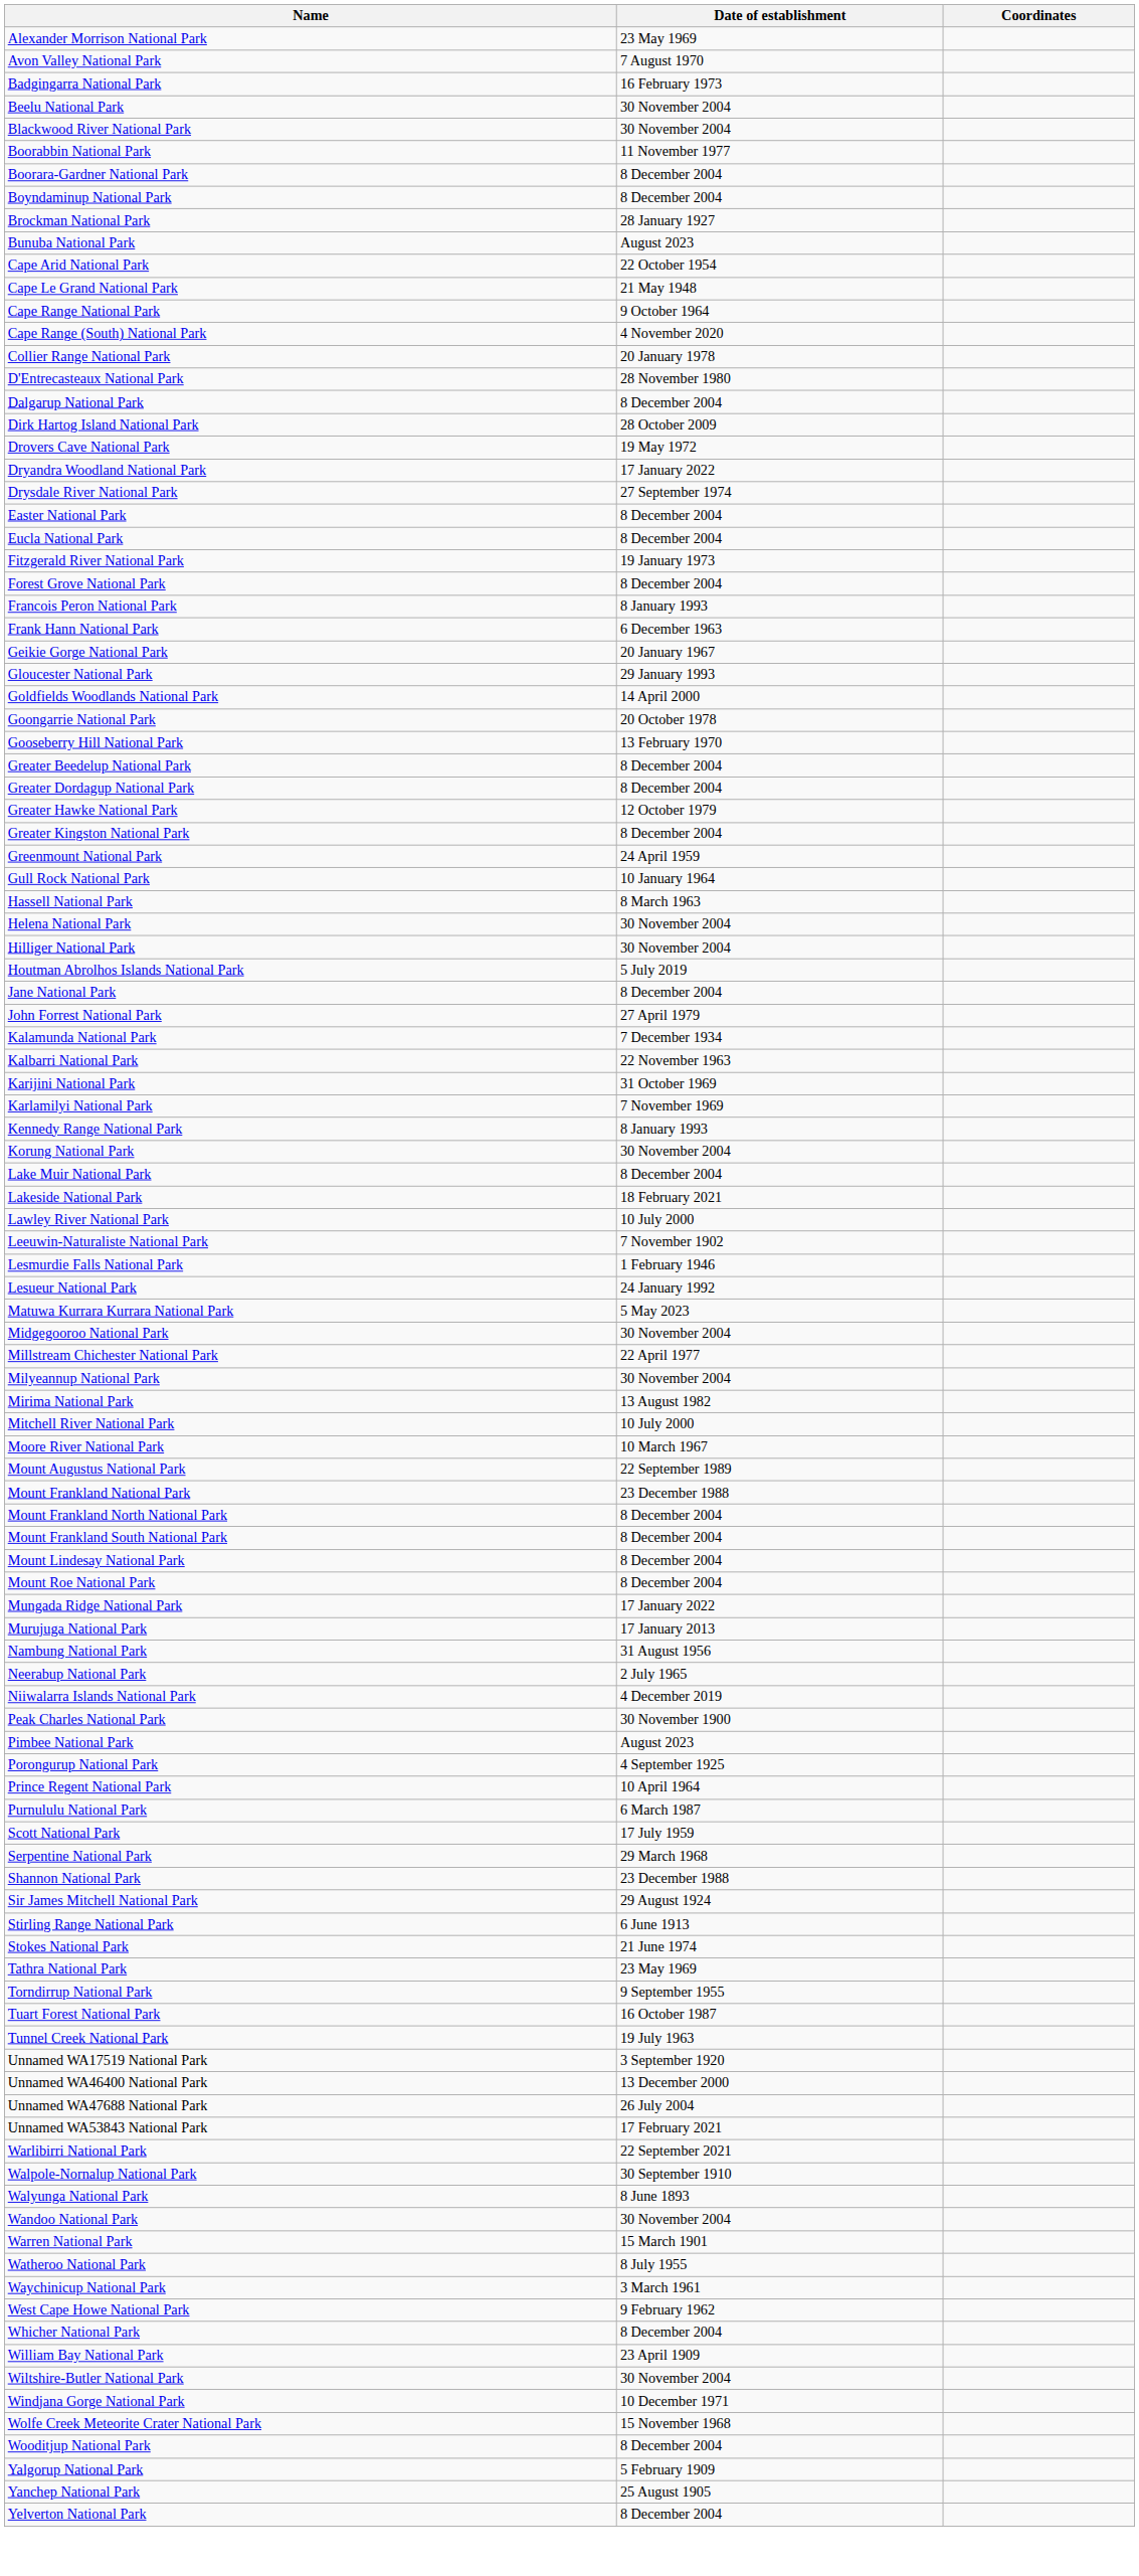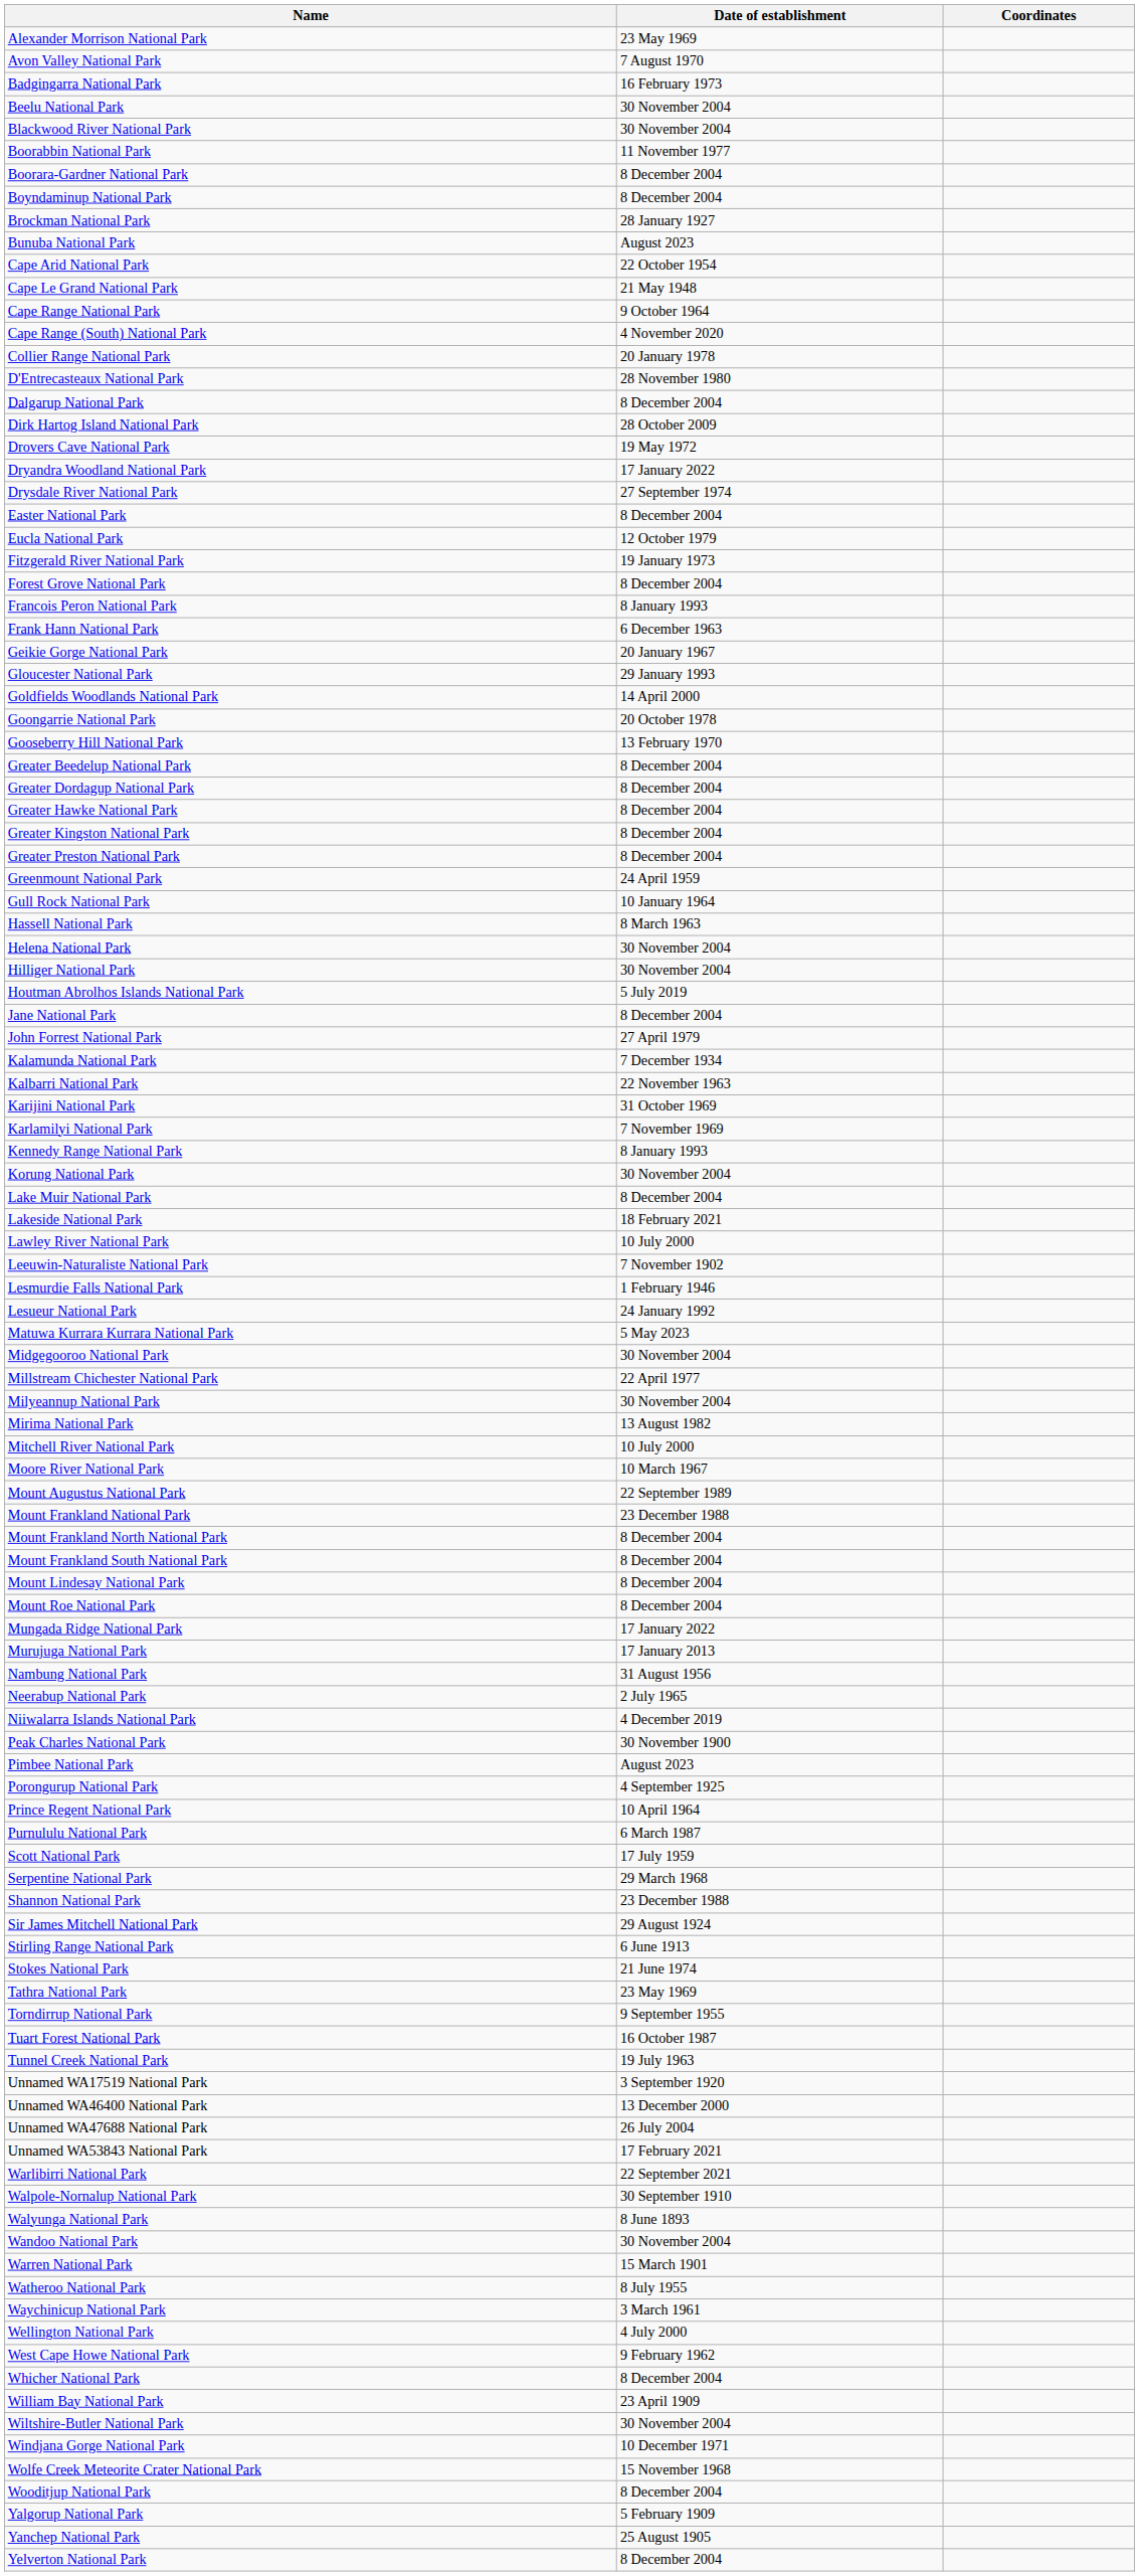 <table class='wikitable sortable' style="width:100%">
 <tr>
 <th>Name</th>
 <th>Date of establishment</th>
 <th>Coordinates</th>
 </tr>
 <tr>
 <td><a href='#'>Alexander Morrison National Park</a></td>
 <td>23 May 1969</td>
 <td></td>
 </tr>
 <tr>
 <td><a href='#'>Avon Valley National Park</a></td>
 <td>7 August 1970</td>
 <td></td>
 </tr>
 <tr>
 <td><a href='#'>Badgingarra National Park</a></td>
 <td>16 February 1973</td>
 <td></td>
 </tr>
 <tr>
 <td><a href='#'>Beelu National Park</a></td>
 <td>30 November 2004</td>
 <td></td>
 </tr>
 <tr>
 <td><a href='#'>Blackwood River National Park</a></td>
 <td>30 November 2004</td>
 <td></td>
 </tr>
 <tr>
 <td><a href='#'>Boorabbin National Park</a></td>
 <td>11 November 1977</td>
 <td></td>
 </tr>
 <tr>
 <td><a href='#'>Boorara-Gardner National Park</a></td>
 <td>8 December 2004</td>
 <td></td>
 </tr>
 <tr>
 <td><a href='#'>Boyndaminup National Park</a></td>
 <td>8 December 2004</td>
 <td></td>
 </tr>
 <tr>
 <td><a href='#'>Brockman National Park</a></td>
 <td>28 January 1927</td>
 <td></td>
 </tr>
 <tr>
 <td><a href='#'>Bunuba National Park</a></td>
 <td>August 2023</td>
 <td></td>
 </tr>
 <tr>
 <td><a href='#'>Cape Arid National Park</a></td>
 <td>22 October 1954</td>
 <td></td>
 </tr>
 <tr>
 <td><a href='#'>Cape Le Grand National Park</a></td>
 <td>21 May 1948</td>
 <td></td>
 </tr>
 <tr>
 <td><a href='#'>Cape Range National Park</a></td>
 <td>9 October 1964</td>
 <td></td>
 </tr>
 <tr>
 <td><a href='#'>Cape Range (South) National Park</a></td>
 <td>4 November 2020</td>
 <td></td>
 </tr>
 <tr>
 <td><a href='#'>Collier Range National Park</a></td>
 <td>20 January 1978</td>
 <td></td>
 </tr>
 <tr>
 <td><a href='#'>D'Entrecasteaux National Park</a></td>
 <td>28 November 1980</td>
 <td></td>
 </tr>
 <tr>
 <td><a href='#'>Dalgarup National Park</a></td>
 <td>8 December 2004</td>
 <td></td>
 </tr>
 <tr>
 <td><a href='#'>Dirk Hartog Island National Park</a></td>
 <td>28 October 2009</td>
 <td></td>
 </tr>
 <tr>
 <td><a href='#'>Drovers Cave National Park</a></td>
 <td>19 May 1972</td>
 <td></td>
 </tr>
 <tr>
 <td><a href='#'>Dryandra Woodland National Park</a></td>
 <td>17 January 2022</td>
 <td></td>
 </tr>
 <tr>
 <td><a href='#'>Drysdale River National Park</a></td>
 <td>27 September 1974</td>
 <td></td>
 </tr>
 <tr>
 <td><a href='#'>Easter National Park</a></td>
 <td>8 December 2004</td>
 <td></td>
 </tr>
 <tr>
 <td><a href='#'>Eucla National Park</a></td>
-<td>8 December 2004</td>
+<td>12 October 1979</td>
 <td></td>
 </tr>
 <tr>
 <td><a href='#'>Fitzgerald River National Park</a></td>
 <td>19 January 1973</td>
 <td></td>
 </tr>
 <tr>
 <td><a href='#'>Forest Grove National Park</a></td>
 <td>8 December 2004</td>
 <td></td>
 </tr>
 <tr>
 <td><a href='#'>Francois Peron National Park</a></td>
 <td>8 January 1993</td>
 <td></td>
 </tr>
 <tr>
 <td><a href='#'>Frank Hann National Park</a></td>
 <td>6 December 1963</td>
 <td></td>
 </tr>
 <tr>
 <td><a href='#'>Geikie Gorge National Park</a></td>
 <td>20 January 1967</td>
 <td></td>
 </tr>
 <tr>
 <td><a href='#'>Gloucester National Park</a></td>
 <td>29 January 1993</td>
 <td></td>
 </tr>
 <tr>
 <td><a href='#'>Goldfields Woodlands National Park</a></td>
 <td>14 April 2000</td>
 <td></td>
 </tr>
 <tr>
 <td><a href='#'>Goongarrie National Park</a></td>
 <td>20 October 1978</td>
 <td></td>
 </tr>
 <tr>
 <td><a href='#'>Gooseberry Hill National Park</a></td>
 <td>13 February 1970</td>
 <td></td>
 </tr>
 <tr>
 <td><a href='#'>Greater Beedelup National Park</a></td>
 <td>8 December 2004</td>
 <td></td>
 </tr>
 <tr>
 <td><a href='#'>Greater Dordagup National Park</a></td>
 <td>8 December 2004</td>
 <td></td>
 </tr>
 <tr>
 <td><a href='#'>Greater Hawke National Park</a></td>
-<td>12 October 1979</td>
+<td>8 December 2004</td>
 <td></td>
 </tr>
 <tr>
 <td><a href='#'>Greater Kingston National Park</a></td>
+<td>8 December 2004</td>
+<td></td>
+</tr>
+<tr>
+<td><a href='#'>Greater Preston National Park</a></td>
 <td>8 December 2004</td>
 <td></td>
 </tr>
 <tr>
 <td><a href='#'>Greenmount National Park</a></td>
 <td>24 April 1959</td>
 <td></td>
 </tr>
 <tr>
 <td><a href='#'>Gull Rock National Park</a></td>
 <td>10 January 1964</td>
 <td></td>
 </tr>
 <tr>
 <td><a href='#'>Hassell National Park</a></td>
 <td>8 March 1963</td>
 <td></td>
 </tr>
 <tr>
 <td><a href='#'>Helena National Park</a></td>
 <td>30 November 2004</td>
 <td></td>
 </tr>
 <tr>
 <td><a href='#'>Hilliger National Park</a></td>
 <td>30 November 2004</td>
 <td></td>
 </tr>
 <tr>
 <td><a href='#'>Houtman Abrolhos Islands National Park</a></td>
 <td>5 July 2019</td>
 <td></td>
 </tr>
 <tr>
 <td><a href='#'>Jane National Park</a></td>
 <td>8 December 2004</td>
 <td></td>
 </tr>
 <tr>
 <td><a href='#'>John Forrest National Park</a></td>
 <td>27 April 1979</td>
 <td></td>
 </tr>
 <tr>
 <td><a href='#'>Kalamunda National Park</a></td>
 <td>7 December 1934</td>
 <td></td>
 </tr>
 <tr>
 <td><a href='#'>Kalbarri National Park</a></td>
 <td>22 November 1963</td>
 <td></td>
 </tr>
 <tr>
 <td><a href='#'>Karijini National Park</a></td>
 <td>31 October 1969</td>
 <td></td>
 </tr>
 <tr>
 <td><a href='#'>Karlamilyi National Park</a></td>
 <td>7 November 1969</td>
 <td></td>
 </tr>
 <tr>
 <td><a href='#'>Kennedy Range National Park</a></td>
 <td>8 January 1993</td>
 <td></td>
 </tr>
 <tr>
 <td><a href='#'>Korung National Park</a></td>
 <td>30 November 2004</td>
 <td></td>
 </tr>
 <tr>
 <td><a href='#'>Lake Muir National Park</a></td>
 <td>8 December 2004</td>
 <td></td>
 </tr>
 <tr>
 <td><a href='#'>Lakeside National Park</a></td>
 <td>18 February 2021</td>
 <td></td>
 </tr>
 <tr>
 <td><a href='#'>Lawley River National Park</a></td>
 <td>10 July 2000</td>
 <td></td>
 </tr>
 <tr>
 <td><a href='#'>Leeuwin-Naturaliste National Park</a></td>
 <td>7 November 1902</td>
 <td></td>
 </tr>
 <tr>
 <td><a href='#'>Lesmurdie Falls National Park</a></td>
 <td>1 February 1946</td>
 <td></td>
 </tr>
 <tr>
 <td><a href='#'>Lesueur National Park</a></td>
 <td>24 January 1992</td>
 <td></td>
 </tr>
 <tr>
 <td><a href='#'>Matuwa Kurrara Kurrara National Park</a></td>
 <td>5 May 2023</td>
 <td></td>
 </tr>
 <tr>
 <td><a href='#'>Midgegooroo National Park</a></td>
 <td>30 November 2004</td>
 <td></td>
 </tr>
 <tr>
 <td><a href='#'>Millstream Chichester National Park</a></td>
 <td>22 April 1977</td>
 <td></td>
 </tr>
 <tr>
 <td><a href='#'>Milyeannup National Park</a></td>
 <td>30 November 2004</td>
 <td></td>
 </tr>
 <tr>
 <td><a href='#'>Mirima National Park</a></td>
 <td>13 August 1982</td>
 <td></td>
 </tr>
 <tr>
 <td><a href='#'>Mitchell River National Park</a></td>
 <td>10 July 2000</td>
 <td></td>
 </tr>
 <tr>
 <td><a href='#'>Moore River National Park</a></td>
 <td>10 March 1967</td>
 <td></td>
 </tr>
 <tr>
 <td><a href='#'>Mount Augustus National Park</a></td>
 <td>22 September 1989</td>
 <td></td>
 </tr>
 <tr>
 <td><a href='#'>Mount Frankland National Park</a></td>
 <td>23 December 1988</td>
 <td></td>
 </tr>
 <tr>
 <td><a href='#'>Mount Frankland North National Park</a></td>
 <td>8 December 2004</td>
 <td></td>
 </tr>
 <tr>
 <td><a href='#'>Mount Frankland South National Park</a></td>
 <td>8 December 2004</td>
 <td></td>
 </tr>
 <tr>
 <td><a href='#'>Mount Lindesay National Park</a></td>
 <td>8 December 2004</td>
 <td></td>
 </tr>
 <tr>
 <td><a href='#'>Mount Roe National Park</a></td>
 <td>8 December 2004</td>
 <td></td>
 </tr>
 <tr>
 <td><a href='#'>Mungada Ridge National Park</a></td>
 <td>17 January 2022</td>
 <td></td>
 </tr>
 <tr>
 <td><a href='#'>Murujuga National Park</a></td>
 <td>17 January 2013</td>
 <td></td>
 </tr>
 <tr>
 <td><a href='#'>Nambung National Park</a></td>
 <td>31 August 1956</td>
 <td></td>
 </tr>
 <tr>
 <td><a href='#'>Neerabup National Park</a></td>
 <td>2 July 1965</td>
 <td></td>
 </tr>
 <tr>
 <td><a href='#'>Niiwalarra Islands National Park</a></td>
 <td>4 December 2019</td>
 <td></td>
 </tr>
 <tr>
 <td><a href='#'>Peak Charles National Park</a></td>
 <td>30 November 1900</td>
 <td></td>
 </tr>
 <tr>
 <td><a href='#'>Pimbee National Park</a></td>
 <td>August 2023</td>
 <td></td>
 </tr>
 <tr>
 <td><a href='#'>Porongurup National Park</a></td>
 <td>4 September 1925</td>
 <td></td>
 </tr>
 <tr>
 <td><a href='#'>Prince Regent National Park</a></td>
 <td>10 April 1964</td>
 <td></td>
 </tr>
 <tr>
 <td><a href='#'>Purnululu National Park</a></td>
 <td>6 March 1987</td>
 <td></td>
 </tr>
 <tr>
 <td><a href='#'>Scott National Park</a></td>
 <td>17 July 1959</td>
 <td></td>
 </tr>
 <tr>
 <td><a href='#'>Serpentine National Park</a></td>
 <td>29 March 1968</td>
 <td></td>
 </tr>
 <tr>
 <td><a href='#'>Shannon National Park</a></td>
 <td>23 December 1988</td>
 <td></td>
 </tr>
 <tr>
 <td><a href='#'>Sir James Mitchell National Park</a></td>
 <td>29 August 1924</td>
 <td></td>
 </tr>
 <tr>
 <td><a href='#'>Stirling Range National Park</a></td>
 <td>6 June 1913</td>
 <td></td>
 </tr>
 <tr>
 <td><a href='#'>Stokes National Park</a></td>
 <td>21 June 1974</td>
 <td></td>
 </tr>
 <tr>
 <td><a href='#'>Tathra National Park</a></td>
 <td>23 May 1969</td>
 <td></td>
 </tr>
 <tr>
 <td><a href='#'>Torndirrup National Park</a></td>
 <td>9 September 1955</td>
 <td></td>
 </tr>
 <tr>
 <td><a href='#'>Tuart Forest National Park</a></td>
 <td>16 October 1987</td>
 <td></td>
 </tr>
 <tr>
 <td><a href='#'>Tunnel Creek National Park</a></td>
 <td>19 July 1963</td>
 <td></td>
 </tr>
 <tr>
 <td>Unnamed WA17519 National Park</td>
 <td>3 September 1920</td>
 <td></td>
 </tr>
 <tr>
 <td>Unnamed WA46400 National Park</td>
 <td>13 December 2000</td>
 <td></td>
 </tr>
 <tr>
 <td>Unnamed WA47688 National Park</td>
 <td>26 July 2004</td>
 <td></td>
 </tr>
 <tr>
 <td>Unnamed WA53843 National Park</td>
 <td>17 February 2021</td>
 <td></td>
 </tr>
 <tr>
 <td><a href='#'>Warlibirri National Park</a></td>
 <td>22 September 2021</td>
 <td></td>
 </tr>
 <tr>
 <td><a href='#'>Walpole-Nornalup National Park</a></td>
 <td>30 September 1910</td>
 <td></td>
 </tr>
 <tr>
 <td><a href='#'>Walyunga National Park</a></td>
 <td>8 June 1893</td>
 <td></td>
 </tr>
 <tr>
 <td><a href='#'>Wandoo National Park</a></td>
 <td>30 November 2004</td>
 <td></td>
 </tr>
 <tr>
 <td><a href='#'>Warren National Park</a></td>
 <td>15 March 1901</td>
 <td></td>
 </tr>
 <tr>
 <td><a href='#'>Watheroo National Park</a></td>
 <td>8 July 1955</td>
 <td></td>
 </tr>
 <tr>
 <td><a href='#'>Waychinicup National Park</a></td>
 <td>3 March 1961</td>
 <td></td>
 </tr>
 <tr>
+<td><a href='#'>Wellington National Park</a></td>
+<td>4 July 2000</td>
+<td></td>
+</tr>
+<tr>
 <td><a href='#'>West Cape Howe National Park</a></td>
 <td>9 February 1962</td>
 <td></td>
 </tr>
 <tr>
 <td><a href='#'>Whicher National Park</a></td>
 <td>8 December 2004</td>
 <td></td>
 </tr>
 <tr>
 <td><a href='#'>William Bay National Park</a></td>
 <td>23 April 1909</td>
 <td></td>
 </tr>
 <tr>
 <td><a href='#'>Wiltshire-Butler National Park</a></td>
 <td>30 November 2004</td>
 <td></td>
 </tr>
 <tr>
 <td><a href='#'>Windjana Gorge National Park</a></td>
 <td>10 December 1971</td>
 <td></td>
 </tr>
 <tr>
 <td><a href='#'>Wolfe Creek Meteorite Crater National Park</a></td>
 <td>15 November 1968</td>
 <td></td>
 </tr>
 <tr>
 <td><a href='#'>Wooditjup National Park</a></td>
 <td>8 December 2004</td>
 <td></td>
 </tr>
 <tr>
 <td><a href='#'>Yalgorup National Park</a></td>
 <td>5 February 1909</td>
 <td></td>
 </tr>
 <tr>
 <td><a href='#'>Yanchep National Park</a></td>
 <td>25 August 1905</td>
 <td></td>
 </tr>
 <tr>
 <td><a href='#'>Yelverton National Park</a></td>
 <td>8 December 2004</td>
 <td></td>
 </tr>
 </table>
